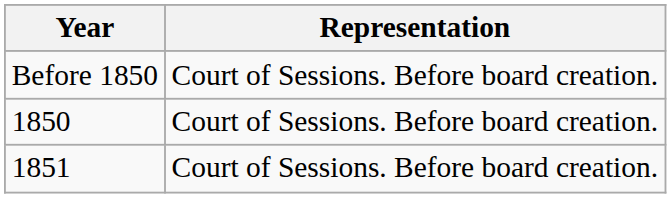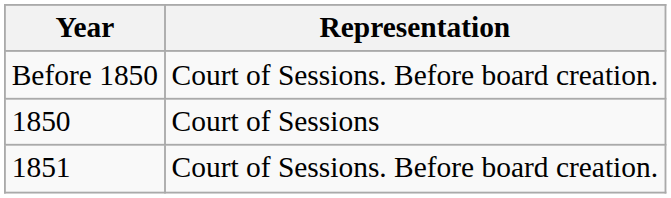 <table class="wikitable">
 <tr>
 <th>Year</th>
 <th>Representation</th>
 </tr>
 <tr>
 <td>Before 1850</td>
 <td>Court of Sessions. Before board creation.</td>
 </tr>
 <tr>
 <td>1850</td>
-<td>Court of Sessions. Before board creation.</td>
+<td>Court of Sessions</td>
 </tr>
 <tr>
 <td>1851</td>
 <td>Court of Sessions. Before board creation.</td>
 </tr>
 </table>
